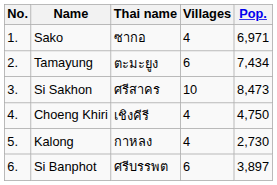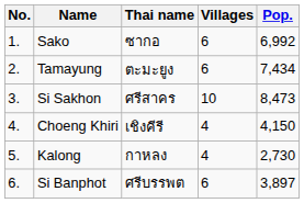 <table class="wikitable">
 <tr>
 <th>No.</th>
 <th>Name</th>
 <th>Thai name</th>
 <th>Villages</th>
 <th><a href='#'>Pop.</a></th>
 </tr>
 <tr>
 <td>1.</td>
 <td>Sako</td>
 <td>ซากอ</td>
-<td>4</td>
-<td>6,971</td>
+<td>6</td>
+<td>6,992</td>
 </tr>
 <tr>
 <td>2.</td>
 <td>Tamayung</td>
 <td>ตะมะยูง</td>
 <td>6</td>
 <td>7,434</td>
 </tr>
 <tr>
 <td>3.</td>
 <td>Si Sakhon</td>
 <td>ศรีสาคร</td>
 <td>10</td>
 <td>8,473</td>
 </tr>
 <tr>
 <td>4.</td>
 <td>Choeng Khiri</td>
 <td>เชิงคีรี</td>
 <td>4</td>
-<td>4,750</td>
+<td>4,150</td>
 </tr>
 <tr>
 <td>5.</td>
 <td>Kalong</td>
 <td>กาหลง</td>
 <td>4</td>
 <td>2,730</td>
 </tr>
 <tr>
 <td>6.</td>
 <td>Si Banphot</td>
 <td>ศรีบรรพต</td>
 <td>6</td>
 <td>3,897</td>
 </tr>
 </table>
